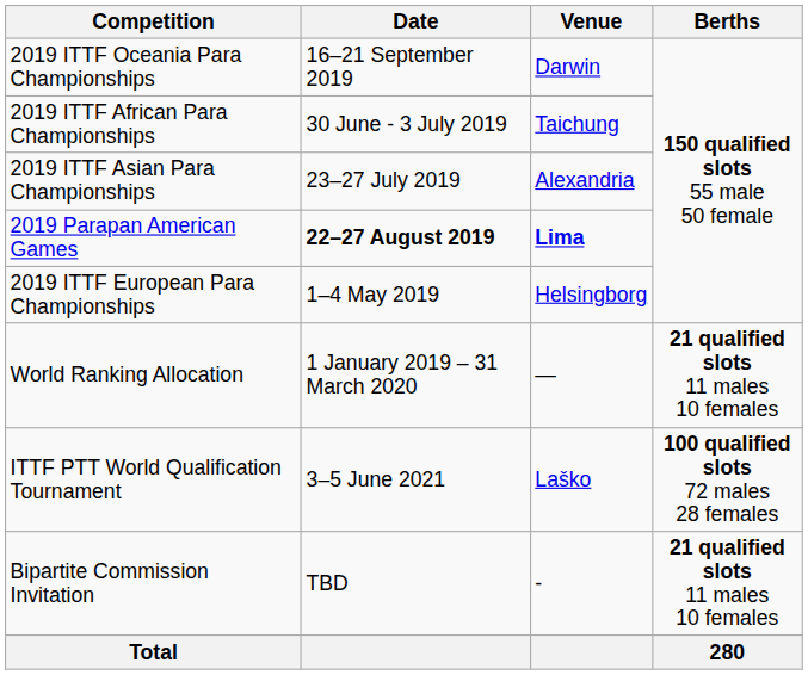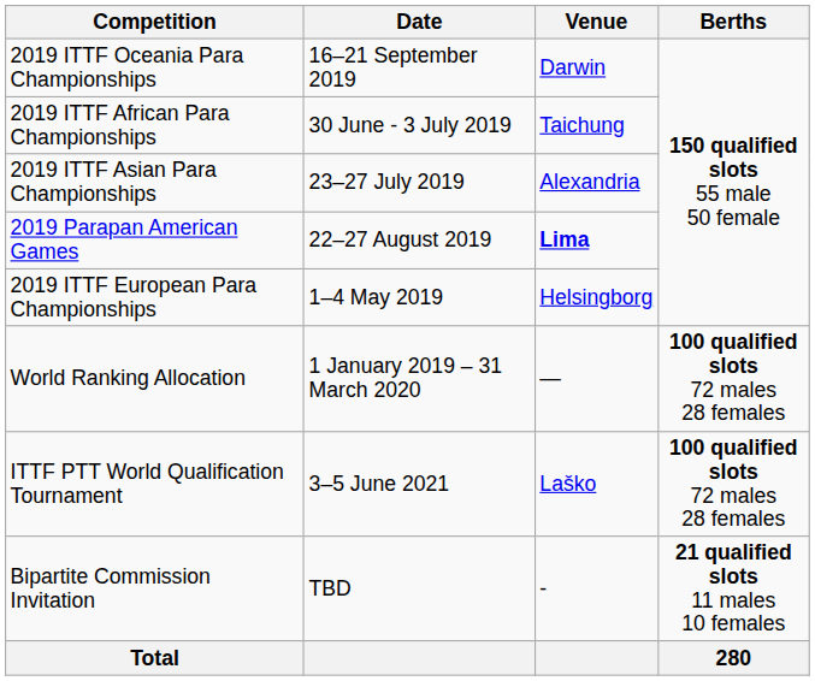 <table class="wikitable">
 <tr>
 <th>Competition</th>
 <th>Date</th>
 <th>Venue</th>
 <th>Berths</th>
 </tr>
 <tr>
 <td>2019 ITTF Oceania Para Championships</td>
 <td>16–21 September 2019</td>
 <td> <a href='#'>Darwin</a></td>
 <td rowspan=5 align="center"><strong>150 qualified slots</strong><br> 55 male<br> 50 female</td>
 </tr>
 <tr>
 <td>2019 ITTF African Para Championships</td>
 <td>30 June - 3 July 2019</td>
 <td> <a href='#'>Taichung</a></td>
 </tr>
 <tr>
 <td>2019 ITTF Asian Para Championships</td>
 <td>23–27 July 2019</td>
 <td> <a href='#'>Alexandria</a></td>
 </tr>
 <tr>
 <td><a href='#'>2019 Parapan American Games</a></td>
-<td><strong>22–27 August 2019</strong></td>
+<td>22–27 August 2019</td>
 <td><strong> <a href='#'>Lima</a></strong></td>
 </tr>
 <tr>
 <td>2019 ITTF European Para Championships</td>
 <td>1–4 May 2019</td>
 <td> <a href='#'>Helsingborg</a></td>
 </tr>
 <tr>
 <td>World Ranking Allocation</td>
 <td>1 January 2019 – 31 March 2020</td>
 <td>—</td>
-<td align="center"><strong>21 qualified slots</strong><br> 11 males<br> 10 females</td>
+<td align="center"><strong>100 qualified slots</strong><br> 72 males<br> 28 females</td>
 </tr>
 <tr>
 <td>ITTF PTT World Qualification Tournament</td>
 <td>3–5 June 2021</td>
 <td> <a href='#'>Laško</a></td>
 <td align="center"><strong>100 qualified slots</strong><br> 72 males<br> 28 females</td>
 </tr>
 <tr>
 <td>Bipartite Commission Invitation</td>
 <td>TBD</td>
 <td>-</td>
 <td align="center"><strong>21 qualified slots</strong><br> 11 males<br> 10 females</td>
 </tr>
 <tr>
 <th>Total</th>
 <th></th>
 <th></th>
 <th align="center">280</th>
 </tr>
 </table>
